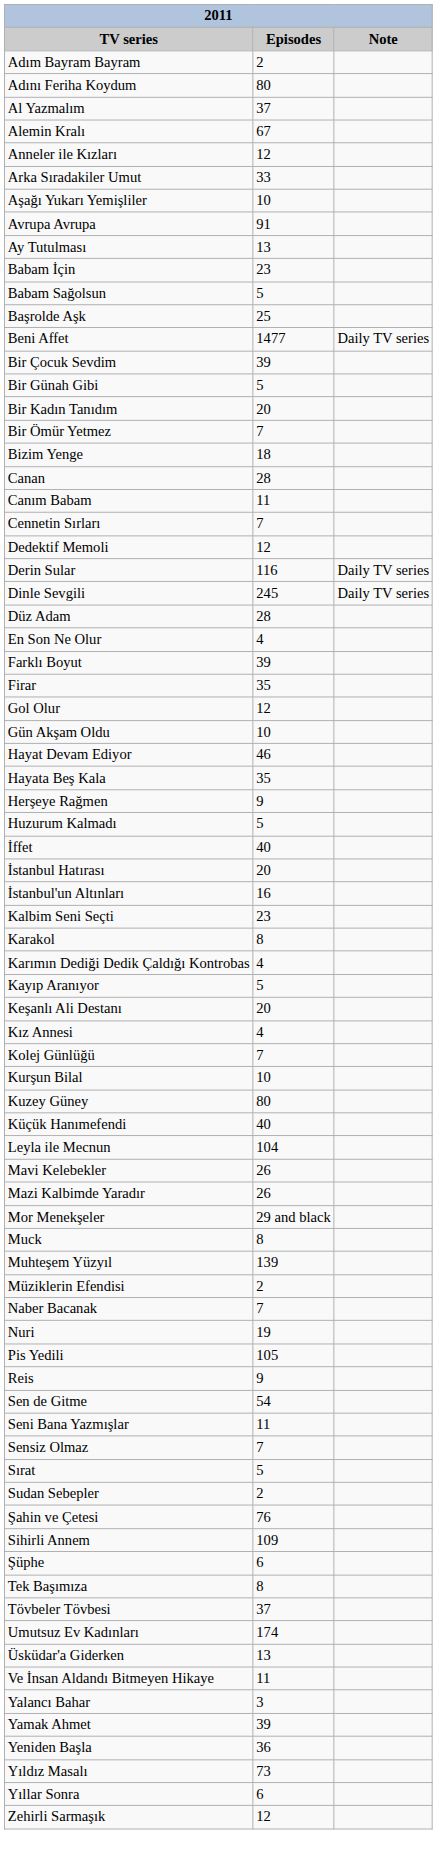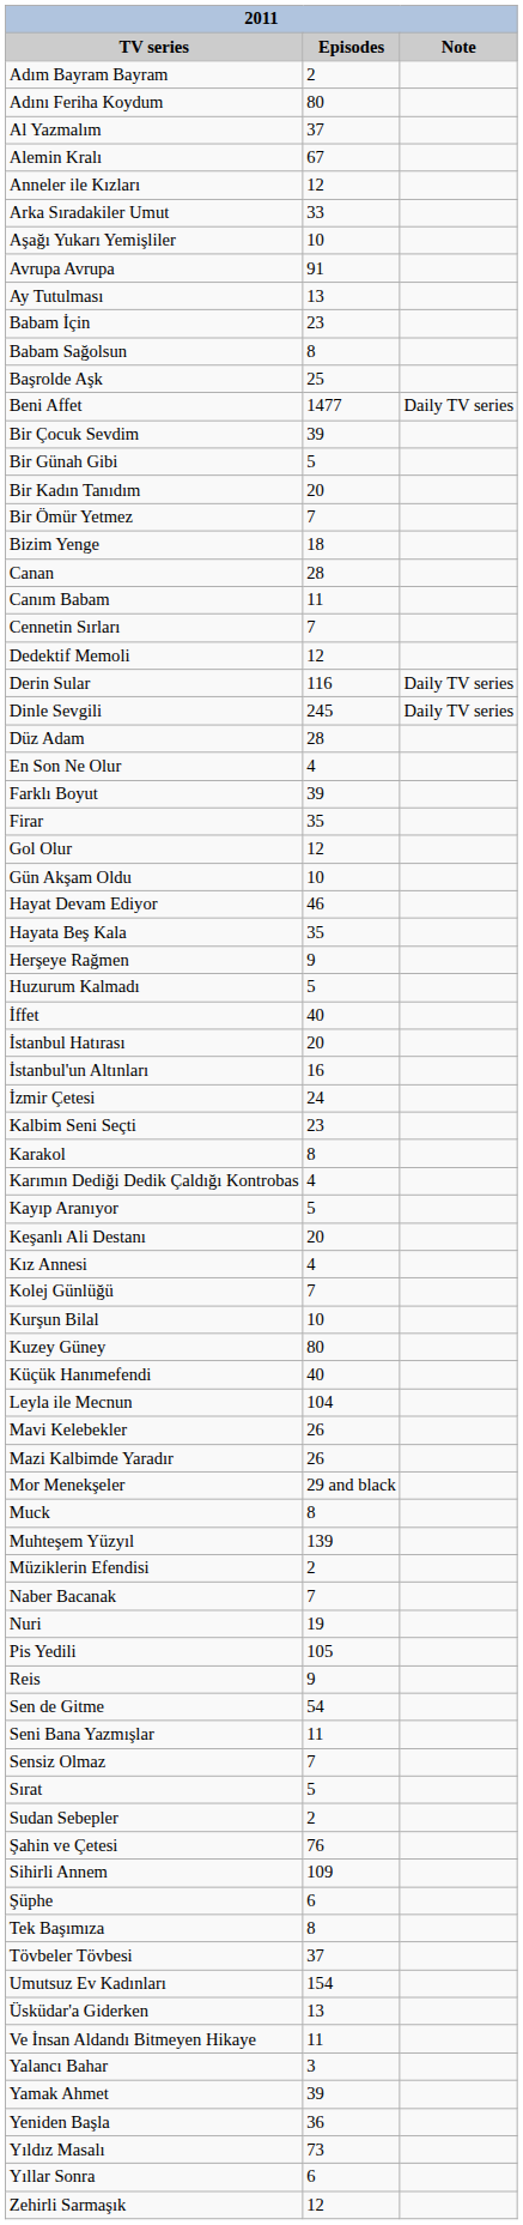 <table class="wikitable sortable">
 <tr>
 <th colspan="3" style="background-color:LightSteelBlue">2011</th>
 </tr>
 <tr>
 <th style="background-color:#CCCCCC">TV series</th>
 <th style="background-color:#CCCCCC">Episodes</th>
 <th style="background-color:#CCCCCC">Note</th>
 </tr>
 <tr>
 <td>Adım Bayram Bayram</td>
 <td>2</td>
 <td></td>
 </tr>
 <tr>
 <td>Adını Feriha Koydum</td>
 <td>80</td>
 <td></td>
 </tr>
 <tr>
 <td>Al Yazmalım</td>
 <td>37</td>
 <td></td>
 </tr>
 <tr>
 <td>Alemin Kralı</td>
 <td>67</td>
 <td></td>
 </tr>
 <tr>
 <td>Anneler ile Kızları</td>
 <td>12</td>
 <td></td>
 </tr>
 <tr>
 <td>Arka Sıradakiler Umut</td>
 <td>33</td>
 <td></td>
 </tr>
 <tr>
 <td>Aşağı Yukarı Yemişliler</td>
 <td>10</td>
 <td></td>
 </tr>
 <tr>
 <td>Avrupa Avrupa</td>
 <td>91</td>
 <td></td>
 </tr>
 <tr>
 <td>Ay Tutulması</td>
 <td>13</td>
 <td></td>
 </tr>
 <tr>
 <td>Babam İçin</td>
 <td>23</td>
 <td></td>
 </tr>
 <tr>
 <td>Babam Sağolsun</td>
-<td>5</td>
+<td>8</td>
 <td></td>
 </tr>
 <tr>
 <td>Başrolde Aşk</td>
 <td>25</td>
 <td></td>
 </tr>
 <tr>
 <td>Beni Affet</td>
 <td>1477</td>
 <td>Daily TV series</td>
 </tr>
 <tr>
 <td>Bir Çocuk Sevdim</td>
 <td>39</td>
 <td></td>
 </tr>
 <tr>
 <td>Bir Günah Gibi</td>
 <td>5</td>
 <td></td>
 </tr>
 <tr>
 <td>Bir Kadın Tanıdım</td>
 <td>20</td>
 <td></td>
 </tr>
 <tr>
 <td>Bir Ömür Yetmez</td>
 <td>7</td>
 <td></td>
 </tr>
 <tr>
 <td>Bizim Yenge</td>
 <td>18</td>
 <td></td>
 </tr>
 <tr>
 <td>Canan</td>
 <td>28</td>
 <td></td>
 </tr>
 <tr>
 <td>Canım Babam</td>
 <td>11</td>
 <td></td>
 </tr>
 <tr>
 <td>Cennetin Sırları</td>
 <td>7</td>
 <td></td>
 </tr>
 <tr>
 <td>Dedektif Memoli</td>
 <td>12</td>
 <td></td>
 </tr>
 <tr>
 <td>Derin Sular</td>
 <td>116</td>
 <td>Daily TV series</td>
 </tr>
 <tr>
 <td>Dinle Sevgili</td>
 <td>245</td>
 <td>Daily TV series</td>
 </tr>
 <tr>
 <td>Düz Adam</td>
 <td>28</td>
 <td></td>
 </tr>
 <tr>
 <td>En Son Ne Olur</td>
 <td>4</td>
 <td></td>
 </tr>
 <tr>
 <td>Farklı Boyut</td>
 <td>39</td>
 <td></td>
 </tr>
 <tr>
 <td>Firar</td>
 <td>35</td>
 <td></td>
 </tr>
 <tr>
 <td>Gol Olur</td>
 <td>12</td>
 <td></td>
 </tr>
 <tr>
 <td>Gün Akşam Oldu</td>
 <td>10</td>
 <td></td>
 </tr>
 <tr>
 <td>Hayat Devam Ediyor</td>
 <td>46</td>
 <td></td>
 </tr>
 <tr>
 <td>Hayata Beş Kala</td>
 <td>35</td>
 <td></td>
 </tr>
 <tr>
 <td>Herşeye Rağmen</td>
 <td>9</td>
 <td></td>
 </tr>
 <tr>
 <td>Huzurum Kalmadı</td>
 <td>5</td>
 <td></td>
 </tr>
 <tr>
 <td>İffet</td>
 <td>40</td>
 <td></td>
 </tr>
 <tr>
 <td>İstanbul Hatırası</td>
 <td>20</td>
 <td></td>
 </tr>
 <tr>
 <td>İstanbul'un Altınları</td>
 <td>16</td>
+<td></td>
+</tr>
+<tr>
+<td>İzmir Çetesi</td>
+<td>24</td>
 <td></td>
 </tr>
 <tr>
 <td>Kalbim Seni Seçti</td>
 <td>23</td>
 <td></td>
 </tr>
 <tr>
 <td>Karakol</td>
 <td>8</td>
 <td></td>
 </tr>
 <tr>
 <td>Karımın Dediği Dedik Çaldığı Kontrobas</td>
 <td>4</td>
 <td></td>
 </tr>
 <tr>
 <td>Kayıp Aranıyor</td>
 <td>5</td>
 <td></td>
 </tr>
 <tr>
 <td>Keşanlı Ali Destanı</td>
 <td>20</td>
 <td></td>
 </tr>
 <tr>
 <td>Kız Annesi</td>
 <td>4</td>
 <td></td>
 </tr>
 <tr>
 <td>Kolej Günlüğü</td>
 <td>7</td>
 <td></td>
 </tr>
 <tr>
 <td>Kurşun Bilal</td>
 <td>10</td>
 <td></td>
 </tr>
 <tr>
 <td>Kuzey Güney</td>
 <td>80</td>
 <td></td>
 </tr>
 <tr>
 <td>Küçük Hanımefendi</td>
 <td>40</td>
 <td></td>
 </tr>
 <tr>
 <td>Leyla ile Mecnun</td>
 <td>104</td>
 <td></td>
 </tr>
 <tr>
 <td>Mavi Kelebekler</td>
 <td>26</td>
 <td></td>
 </tr>
 <tr>
 <td>Mazi Kalbimde Yaradır</td>
 <td>26</td>
 <td></td>
 </tr>
 <tr>
 <td>Mor Menekşeler</td>
 <td>29 and black</td>
 <td></td>
 </tr>
 <tr>
 <td>Muck</td>
 <td>8</td>
 <td></td>
 </tr>
 <tr>
 <td>Muhteşem Yüzyıl</td>
 <td>139</td>
 <td></td>
 </tr>
 <tr>
 <td>Müziklerin Efendisi</td>
 <td>2</td>
 <td></td>
 </tr>
 <tr>
 <td>Naber Bacanak</td>
 <td>7</td>
 <td></td>
 </tr>
 <tr>
 <td>Nuri</td>
 <td>19</td>
 <td></td>
 </tr>
 <tr>
 <td>Pis Yedili</td>
 <td>105</td>
 <td></td>
 </tr>
 <tr>
 <td>Reis</td>
 <td>9</td>
 <td></td>
 </tr>
 <tr>
 <td>Sen de Gitme</td>
 <td>54</td>
 <td></td>
 </tr>
 <tr>
 <td>Seni Bana Yazmışlar</td>
 <td>11</td>
 <td></td>
 </tr>
 <tr>
 <td>Sensiz Olmaz</td>
 <td>7</td>
 <td></td>
 </tr>
 <tr>
 <td>Sırat</td>
 <td>5</td>
 <td></td>
 </tr>
 <tr>
 <td>Sudan Sebepler</td>
 <td>2</td>
 <td></td>
 </tr>
 <tr>
 <td>Şahin ve Çetesi</td>
 <td>76</td>
 <td></td>
 </tr>
 <tr>
 <td>Sihirli Annem</td>
 <td>109</td>
 <td></td>
 </tr>
 <tr>
 <td>Şüphe</td>
 <td>6</td>
 <td></td>
 </tr>
 <tr>
 <td>Tek Başımıza</td>
 <td>8</td>
 <td></td>
 </tr>
 <tr>
 <td>Tövbeler Tövbesi</td>
 <td>37</td>
 <td></td>
 </tr>
 <tr>
 <td>Umutsuz Ev Kadınları</td>
-<td>174</td>
+<td>154</td>
 <td></td>
 </tr>
 <tr>
 <td>Üsküdar'a Giderken</td>
 <td>13</td>
 <td></td>
 </tr>
 <tr>
 <td>Ve İnsan Aldandı Bitmeyen Hikaye</td>
 <td>11</td>
 <td></td>
 </tr>
 <tr>
 <td>Yalancı Bahar</td>
 <td>3</td>
 <td></td>
 </tr>
 <tr>
 <td>Yamak Ahmet</td>
 <td>39</td>
 <td></td>
 </tr>
 <tr>
 <td>Yeniden Başla</td>
 <td>36</td>
 <td></td>
 </tr>
 <tr>
 <td>Yıldız Masalı</td>
 <td>73</td>
 <td></td>
 </tr>
 <tr>
 <td>Yıllar Sonra</td>
 <td>6</td>
 <td></td>
 </tr>
 <tr>
 <td>Zehirli Sarmaşık</td>
 <td>12</td>
 <td></td>
 </tr>
 </table>
